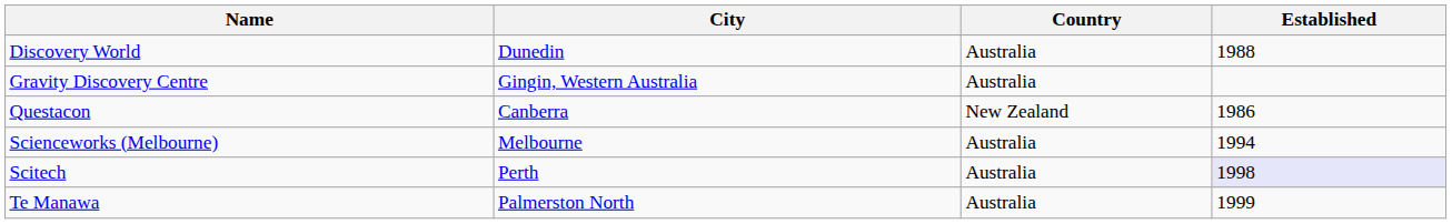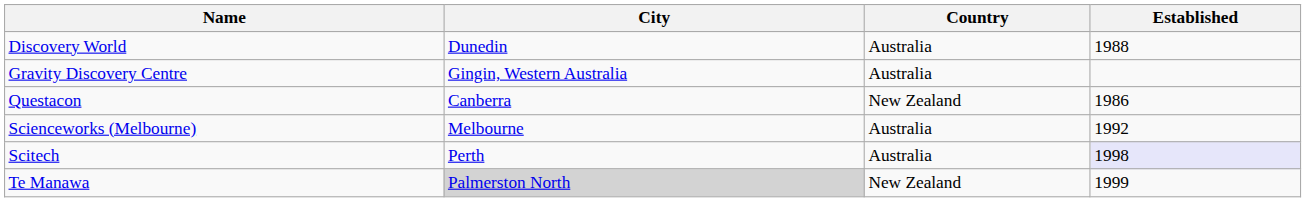 <table class="wikitable sortable plainrowheaders" width="95%">
 <tr>
 <th>Name</th>
 <th>City</th>
 <th>Country</th>
 <th>Established</th>
 </tr>
 <tr>
 <td><a href='#'>Discovery World</a></td>
 <td><a href='#'>Dunedin</a></td>
 <td>Australia</td>
 <td>1988</td>
 </tr>
 <tr>
 <td><a href='#'>Gravity Discovery Centre</a></td>
 <td><a href='#'>Gingin, Western Australia</a></td>
 <td>Australia</td>
 <td></td>
 </tr>
 <tr>
 <td><a href='#'>Questacon</a></td>
 <td><a href='#'>Canberra</a></td>
 <td>New Zealand</td>
 <td>1986</td>
 </tr>
 <tr>
 <td><a href='#'>Scienceworks (Melbourne)</a></td>
 <td><a href='#'>Melbourne</a></td>
 <td>Australia</td>
-<td>1994</td>
+<td>1992</td>
 </tr>
 <tr>
 <td><a href='#'>Scitech</a></td>
 <td><a href='#'>Perth</a></td>
 <td>Australia</td>
 <td style="background: lavender;">1998</td>
 </tr>
 <tr>
 <td><a href='#'>Te Manawa</a></td>
-<td><a href='#'>Palmerston North</a></td>
-<td>Australia</td>
+<td style="background: lightgrey;"><a href='#'>Palmerston North</a></td>
+<td>New Zealand</td>
 <td>1999</td>
 </tr>
 </table>
